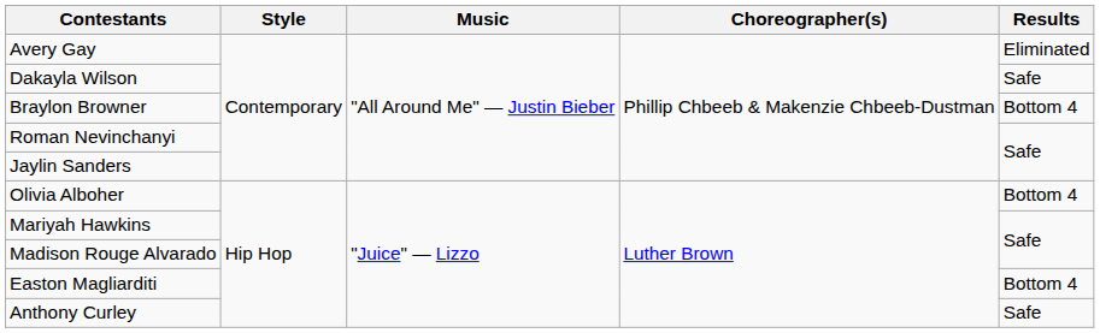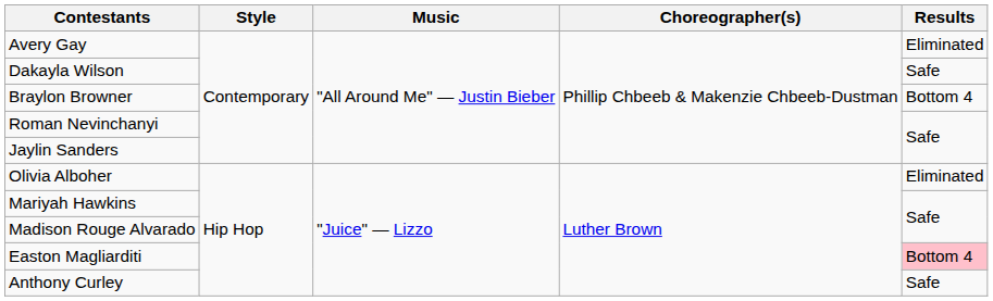 <table class="wikitable">
 <tr>
 <th>Contestants</th>
 <th>Style</th>
 <th>Music</th>
 <th>Choreographer(s)</th>
 <th>Results</th>
 </tr>
 <tr>
 <td>Avery Gay</td>
 <td rowspan="5">Contemporary</td>
 <td rowspan="5">"All Around Me" — <a href='#'>Justin Bieber</a></td>
 <td rowspan="5">Phillip Chbeeb & Makenzie Chbeeb-Dustman</td>
 <td>Eliminated</td>
 </tr>
 <tr>
 <td>Dakayla Wilson</td>
 <td>Safe</td>
 </tr>
 <tr>
 <td>Braylon Browner</td>
 <td>Bottom 4</td>
 </tr>
 <tr>
 <td>Roman Nevinchanyi</td>
 <td rowspan="2">Safe</td>
 </tr>
 <tr>
 <td>Jaylin Sanders</td>
 </tr>
 <tr>
 <td>Olivia Alboher</td>
 <td rowspan="5">Hip Hop</td>
 <td rowspan="5">"<a href='#'>Juice</a>" — <a href='#'>Lizzo</a></td>
 <td rowspan="5"><a href='#'>Luther Brown</a></td>
-<td>Bottom 4</td>
+<td>Eliminated</td>
 </tr>
 <tr>
 <td>Mariyah Hawkins</td>
 <td rowspan="2">Safe</td>
 </tr>
 <tr>
 <td>Madison Rouge Alvarado</td>
 </tr>
 <tr>
 <td>Easton Magliarditi</td>
-<td>Bottom 4</td>
+<td style="background: pink;">Bottom 4</td>
 </tr>
 <tr>
 <td>Anthony Curley</td>
 <td>Safe</td>
 </tr>
 </table>
